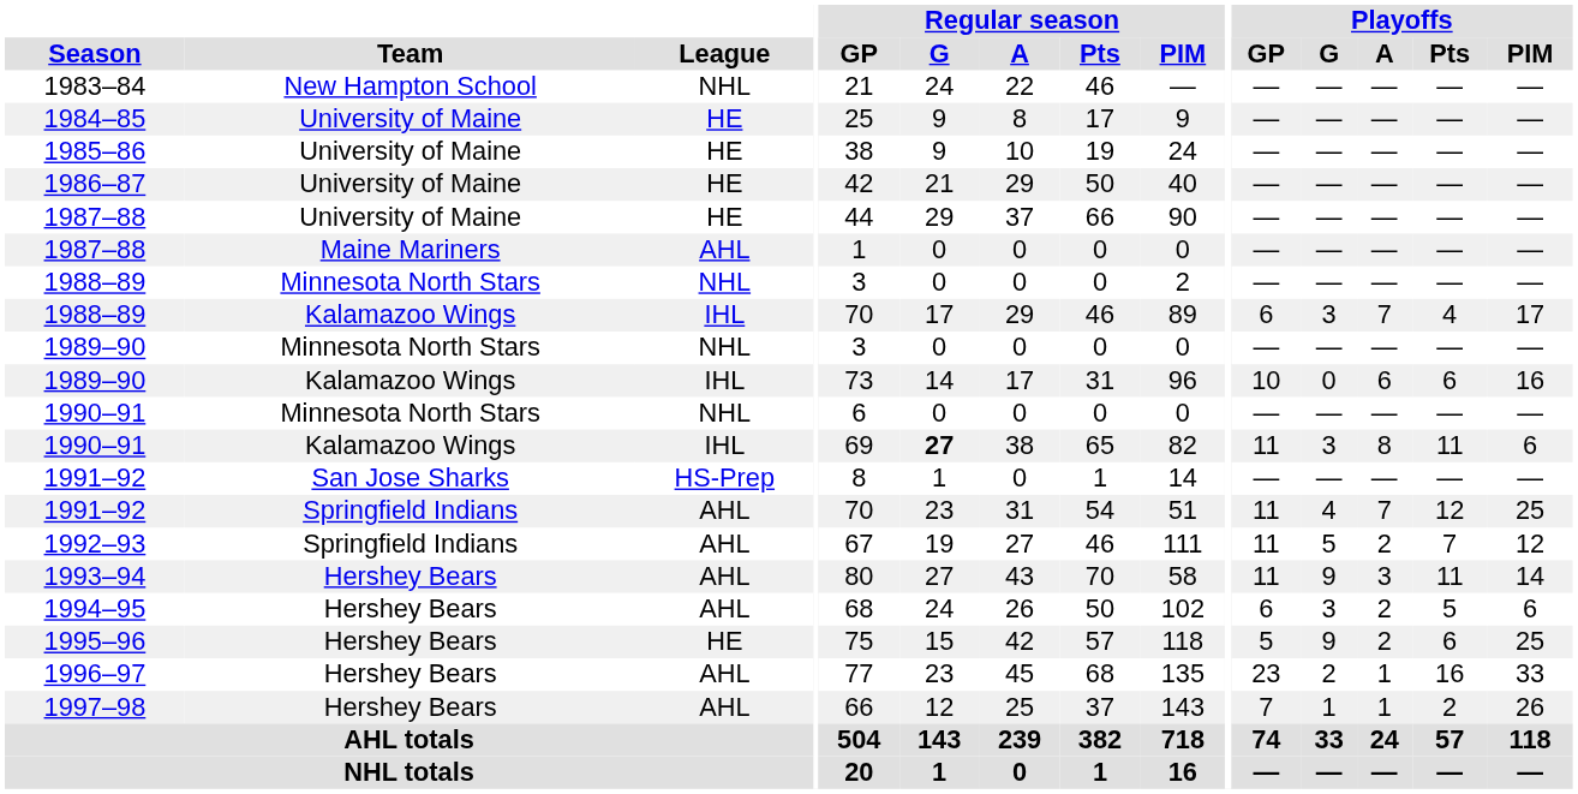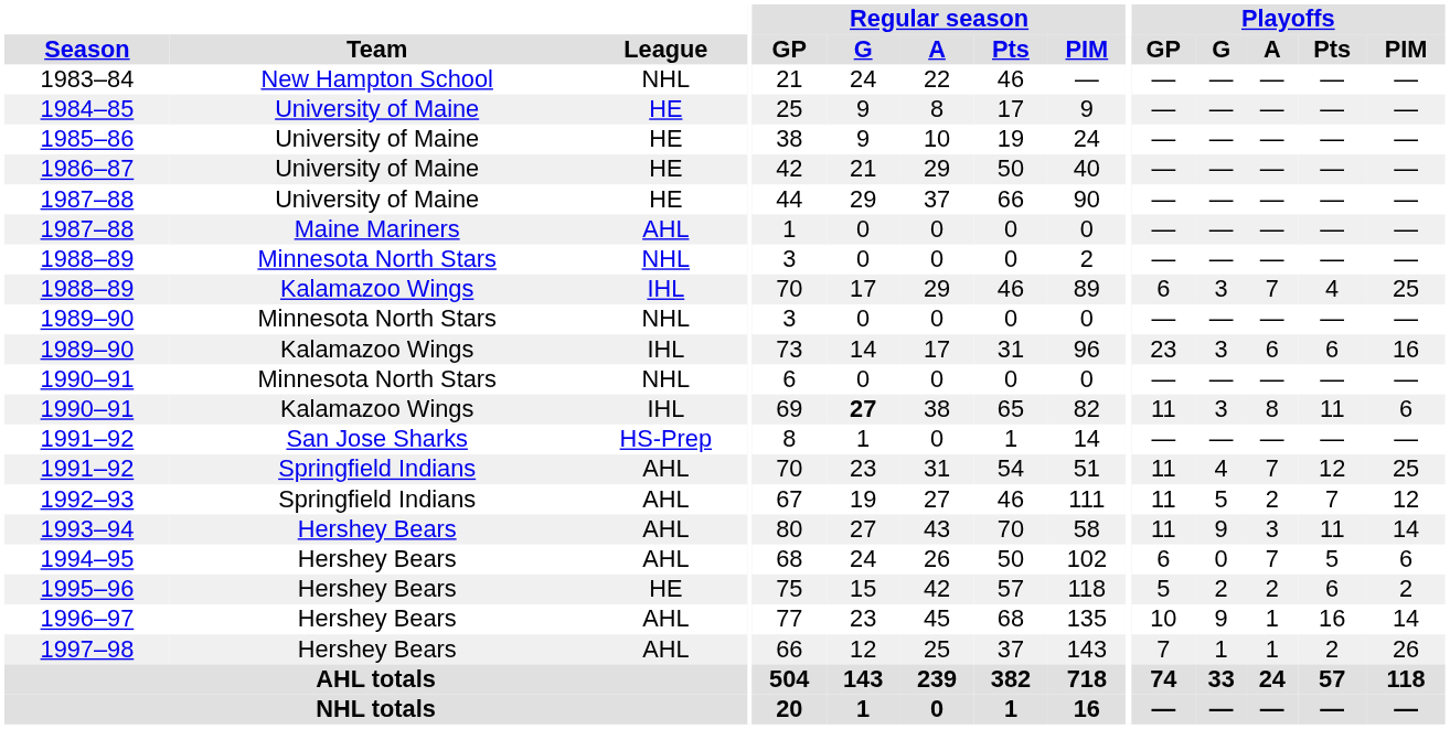 <table border="0" cellpadding="1" cellspacing="0" style="text-align:center; width:60em">
 <tr bgcolor="#e0e0e0">
 <th colspan="3" bgcolor="#ffffff"></th>
 <th rowspan="100" bgcolor="#ffffff"></th>
 <th colspan="5"><a href='#'>Regular season</a></th>
 <th rowspan="100" bgcolor="#ffffff"></th>
 <th colspan="5"><a href='#'>Playoffs</a></th>
 </tr>
 <tr bgcolor="#e0e0e0">
 <th><a href='#'>Season</a></th>
 <th>Team</th>
 <th>League</th>
 <th>GP</th>
 <th><a href='#'>G</a></th>
 <th><a href='#'>A</a></th>
 <th><a href='#'>Pts</a></th>
 <th><a href='#'>PIM</a></th>
 <th>GP</th>
 <th>G</th>
 <th>A</th>
 <th>Pts</th>
 <th>PIM</th>
 </tr>
 <tr>
 <td>1983–84</td>
 <td><a href='#'>New Hampton School</a></td>
 <td>NHL</td>
 <td>21</td>
 <td>24</td>
 <td>22</td>
 <td>46</td>
 <td>—</td>
 <td>—</td>
 <td>—</td>
 <td>—</td>
 <td>—</td>
 <td>—</td>
 </tr>
 <tr bgcolor="#f0f0f0">
 <td><a href='#'>1984–85</a></td>
 <td><a href='#'>University of Maine</a></td>
 <td><a href='#'>HE</a></td>
 <td>25</td>
 <td>9</td>
 <td>8</td>
 <td>17</td>
 <td>9</td>
 <td>—</td>
 <td>—</td>
 <td>—</td>
 <td>—</td>
 <td>—</td>
 </tr>
 <tr>
 <td><a href='#'>1985–86</a></td>
 <td>University of Maine</td>
 <td>HE</td>
 <td>38</td>
 <td>9</td>
 <td>10</td>
 <td>19</td>
 <td>24</td>
 <td>—</td>
 <td>—</td>
 <td>—</td>
 <td>—</td>
 <td>—</td>
 </tr>
 <tr bgcolor="#f0f0f0">
 <td><a href='#'>1986–87</a></td>
 <td>University of Maine</td>
 <td>HE</td>
 <td>42</td>
 <td>21</td>
 <td>29</td>
 <td>50</td>
 <td>40</td>
 <td>—</td>
 <td>—</td>
 <td>—</td>
 <td>—</td>
 <td>—</td>
 </tr>
 <tr>
 <td><a href='#'>1987–88</a></td>
 <td>University of Maine</td>
 <td>HE</td>
 <td>44</td>
 <td>29</td>
 <td>37</td>
 <td>66</td>
 <td>90</td>
 <td>—</td>
 <td>—</td>
 <td>—</td>
 <td>—</td>
 <td>—</td>
 </tr>
 <tr bgcolor="#f0f0f0">
 <td><a href='#'>1987–88</a></td>
 <td><a href='#'>Maine Mariners</a></td>
 <td><a href='#'>AHL</a></td>
 <td>1</td>
 <td>0</td>
 <td>0</td>
 <td>0</td>
 <td>0</td>
 <td>—</td>
 <td>—</td>
 <td>—</td>
 <td>—</td>
 <td>—</td>
 </tr>
 <tr>
 <td><a href='#'>1988–89</a></td>
 <td><a href='#'>Minnesota North Stars</a></td>
 <td><a href='#'>NHL</a></td>
 <td>3</td>
 <td>0</td>
 <td>0</td>
 <td>0</td>
 <td>2</td>
 <td>—</td>
 <td>—</td>
 <td>—</td>
 <td>—</td>
 <td>—</td>
 </tr>
 <tr bgcolor="#f0f0f0">
 <td><a href='#'>1988–89</a></td>
 <td><a href='#'>Kalamazoo Wings</a></td>
 <td><a href='#'>IHL</a></td>
 <td>70</td>
 <td>17</td>
 <td>29</td>
 <td>46</td>
 <td>89</td>
 <td>6</td>
 <td>3</td>
 <td>7</td>
 <td>4</td>
-<td>17</td>
+<td>25</td>
 </tr>
 <tr>
 <td><a href='#'>1989–90</a></td>
 <td>Minnesota North Stars</td>
 <td>NHL</td>
 <td>3</td>
 <td>0</td>
 <td>0</td>
 <td>0</td>
 <td>0</td>
 <td>—</td>
 <td>—</td>
 <td>—</td>
 <td>—</td>
 <td>—</td>
 </tr>
 <tr bgcolor="#f0f0f0">
 <td><a href='#'>1989–90</a></td>
 <td>Kalamazoo Wings</td>
 <td>IHL</td>
 <td>73</td>
 <td>14</td>
 <td>17</td>
 <td>31</td>
 <td>96</td>
-<td>10</td>
-<td>0</td>
+<td>23</td>
+<td>3</td>
 <td>6</td>
 <td>6</td>
 <td>16</td>
 </tr>
 <tr>
 <td><a href='#'>1990–91</a></td>
 <td>Minnesota North Stars</td>
 <td>NHL</td>
 <td>6</td>
 <td>0</td>
 <td>0</td>
 <td>0</td>
 <td>0</td>
 <td>—</td>
 <td>—</td>
 <td>—</td>
 <td>—</td>
 <td>—</td>
 </tr>
 <tr bgcolor="#f0f0f0">
 <td><a href='#'>1990–91</a></td>
 <td>Kalamazoo Wings</td>
 <td>IHL</td>
 <td>69</td>
 <td><strong>27</strong></td>
 <td>38</td>
 <td>65</td>
 <td>82</td>
 <td>11</td>
 <td>3</td>
 <td>8</td>
 <td>11</td>
 <td>6</td>
 </tr>
 <tr>
 <td><a href='#'>1991–92</a></td>
 <td><a href='#'>San Jose Sharks</a></td>
 <td><a href='#'>HS-Prep</a></td>
 <td>8</td>
 <td>1</td>
 <td>0</td>
 <td>1</td>
 <td>14</td>
 <td>—</td>
 <td>—</td>
 <td>—</td>
 <td>—</td>
 <td>—</td>
 </tr>
 <tr bgcolor="#f0f0f0">
 <td><a href='#'>1991–92</a></td>
 <td><a href='#'>Springfield Indians</a></td>
 <td>AHL</td>
 <td>70</td>
 <td>23</td>
 <td>31</td>
 <td>54</td>
 <td>51</td>
 <td>11</td>
 <td>4</td>
 <td>7</td>
 <td>12</td>
 <td>25</td>
 </tr>
 <tr>
 <td><a href='#'>1992–93</a></td>
 <td>Springfield Indians</td>
 <td>AHL</td>
 <td>67</td>
 <td>19</td>
 <td>27</td>
 <td>46</td>
 <td>111</td>
 <td>11</td>
 <td>5</td>
 <td>2</td>
 <td>7</td>
 <td>12</td>
 </tr>
 <tr bgcolor="#f0f0f0">
 <td><a href='#'>1993–94</a></td>
 <td><a href='#'>Hershey Bears</a></td>
 <td>AHL</td>
 <td>80</td>
 <td>27</td>
 <td>43</td>
 <td>70</td>
 <td>58</td>
 <td>11</td>
 <td>9</td>
 <td>3</td>
 <td>11</td>
 <td>14</td>
 </tr>
 <tr>
 <td><a href='#'>1994–95</a></td>
 <td>Hershey Bears</td>
 <td>AHL</td>
 <td>68</td>
 <td>24</td>
 <td>26</td>
 <td>50</td>
 <td>102</td>
 <td>6</td>
-<td>3</td>
-<td>2</td>
+<td>0</td>
+<td>7</td>
 <td>5</td>
 <td>6</td>
 </tr>
 <tr bgcolor="#f0f0f0">
 <td><a href='#'>1995–96</a></td>
 <td>Hershey Bears</td>
 <td>HE</td>
 <td>75</td>
 <td>15</td>
 <td>42</td>
 <td>57</td>
 <td>118</td>
 <td>5</td>
-<td>9</td>
+<td>2</td>
 <td>2</td>
 <td>6</td>
-<td>25</td>
+<td>2</td>
 </tr>
 <tr>
 <td><a href='#'>1996–97</a></td>
 <td>Hershey Bears</td>
 <td>AHL</td>
 <td>77</td>
 <td>23</td>
 <td>45</td>
 <td>68</td>
 <td>135</td>
-<td>23</td>
-<td>2</td>
+<td>10</td>
+<td>9</td>
 <td>1</td>
 <td>16</td>
-<td>33</td>
+<td>14</td>
 </tr>
 <tr bgcolor="#f0f0f0">
 <td><a href='#'>1997–98</a></td>
 <td>Hershey Bears</td>
 <td>AHL</td>
 <td>66</td>
 <td>12</td>
 <td>25</td>
 <td>37</td>
 <td>143</td>
 <td>7</td>
 <td>1</td>
 <td>1</td>
 <td>2</td>
 <td>26</td>
 </tr>
 <tr bgcolor="#e0e0e0">
 <th colspan="3">AHL totals</th>
 <th>504</th>
 <th>143</th>
 <th>239</th>
 <th>382</th>
 <th>718</th>
 <th>74</th>
 <th>33</th>
 <th>24</th>
 <th>57</th>
 <th>118</th>
 </tr>
 <tr bgcolor="#e0e0e0">
 <th colspan="3">NHL totals</th>
 <th>20</th>
 <th>1</th>
 <th>0</th>
 <th>1</th>
 <th>16</th>
 <th>—</th>
 <th>—</th>
 <th>—</th>
 <th>—</th>
 <th>—</th>
 </tr>
 </table>
